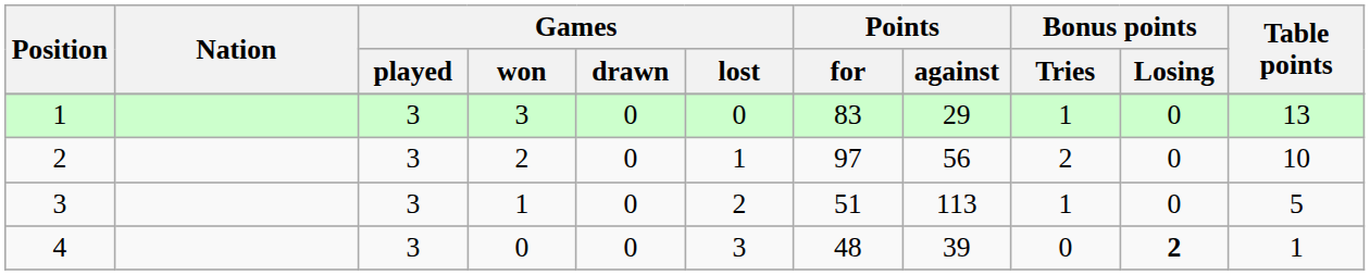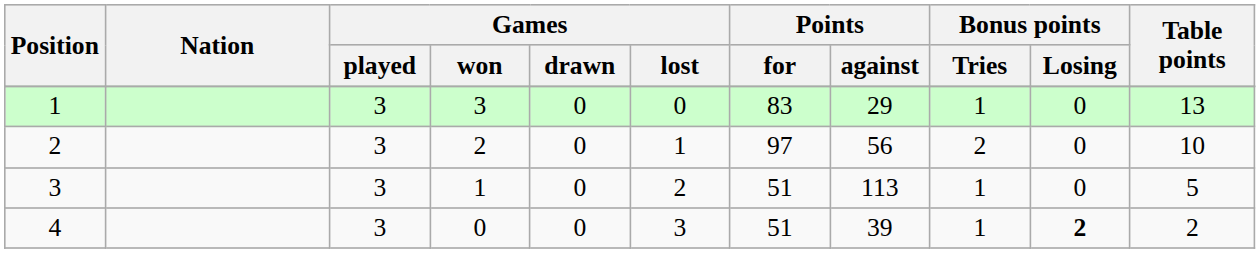 <table class="wikitable" style="text-align: center;">
 <tr>
 <th rowspan=2 width="8%">Position</th>
 <th rowspan=2 width="18%">Nation</th>
 <th colspan=4 width="32%">Games</th>
 <th colspan=2 width="16%">Points</th>
 <th colspan=2 width="16%">Bonus points</th>
 <th rowspan=2 width="10%">Table<br>points</th>
 </tr>
 <tr>
 <th width="8%">played</th>
 <th width="8%">won</th>
 <th width="8%">drawn</th>
 <th width="8%">lost</th>
 <th width="8%">for</th>
 <th width="8%">against</th>
 <th width="8%">Tries</th>
 <th width="8%">Losing</th>
 </tr>
 <tr>
 </tr>
 <tr bgcolor=#ccffcc align=center>
 <td>1</td>
 <td align=left></td>
 <td>3</td>
 <td>3</td>
 <td>0</td>
 <td>0</td>
 <td>83</td>
 <td>29</td>
 <td>1</td>
 <td>0</td>
 <td>13</td>
 </tr>
 <tr>
 <td>2</td>
 <td align=left></td>
 <td>3</td>
 <td>2</td>
 <td>0</td>
 <td>1</td>
 <td>97</td>
 <td>56</td>
 <td>2</td>
 <td>0</td>
 <td>10</td>
 </tr>
 <tr>
 <td>3</td>
 <td align=left></td>
 <td>3</td>
 <td>1</td>
 <td>0</td>
 <td>2</td>
 <td>51</td>
 <td>113</td>
 <td>1</td>
 <td>0</td>
 <td>5</td>
 </tr>
 <tr>
 <td>4</td>
 <td align=left></td>
 <td>3</td>
 <td>0</td>
 <td>0</td>
 <td>3</td>
-<td>48</td>
+<td>51</td>
 <td>39</td>
-<td>0</td>
+<td>1</td>
 <td><strong>2</strong></td>
-<td>1</td>
+<td>2</td>
 </tr>
 </table>
